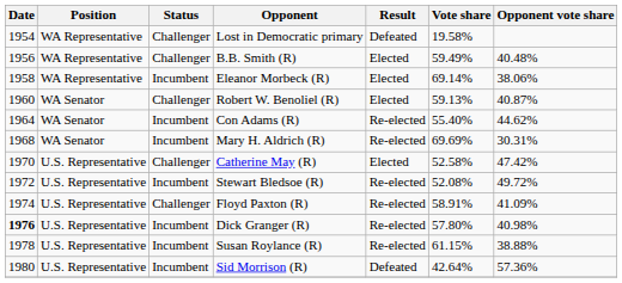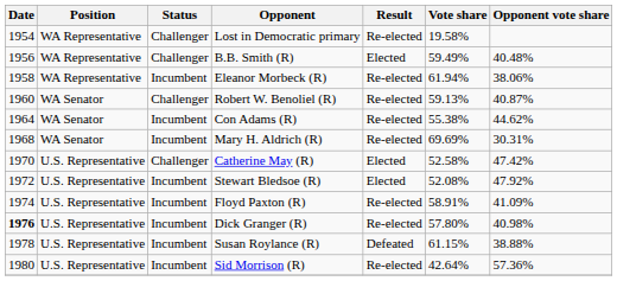 <table class="wikitable">
 <tr>
 <th>Date</th>
 <th>Position</th>
 <th>Status</th>
 <th>Opponent</th>
 <th>Result</th>
 <th>Vote share</th>
 <th>Opponent vote share</th>
 </tr>
 <tr>
 <td>1954</td>
 <td>WA Representative</td>
 <td>Challenger</td>
 <td>Lost in Democratic primary</td>
-<td>Defeated</td>
+<td>Re-elected</td>
 <td>19.58%</td>
 <td></td>
 </tr>
 <tr>
 <td>1956</td>
 <td>WA Representative</td>
 <td>Challenger</td>
 <td>B.B. Smith  (R)</td>
 <td>Elected</td>
 <td>59.49%</td>
 <td>40.48%</td>
 </tr>
 <tr>
 <td>1958</td>
 <td>WA Representative</td>
 <td>Incumbent</td>
 <td>Eleanor Morbeck  (R)</td>
-<td>Elected</td>
-<td>69.14%</td>
+<td>Re-elected</td>
+<td>61.94%</td>
 <td>38.06%</td>
 </tr>
 <tr>
 <td>1960</td>
 <td>WA Senator</td>
 <td>Challenger</td>
 <td>Robert W. Benoliel  (R)</td>
-<td>Elected</td>
+<td>Re-elected</td>
 <td>59.13%</td>
 <td>40.87%</td>
 </tr>
 <tr>
 <td>1964</td>
 <td>WA Senator</td>
 <td>Incumbent</td>
 <td>Con Adams  (R)</td>
 <td>Re-elected</td>
-<td>55.40%</td>
+<td>55.38%</td>
 <td>44.62%</td>
 </tr>
 <tr>
 <td>1968</td>
 <td>WA Senator</td>
 <td>Incumbent</td>
 <td>Mary H. Aldrich  (R)</td>
 <td>Re-elected</td>
 <td>69.69%</td>
 <td>30.31%</td>
 </tr>
 <tr>
 <td>1970</td>
 <td>U.S. Representative</td>
 <td>Challenger</td>
 <td><a href='#'>Catherine May</a> (R)</td>
 <td>Elected</td>
 <td>52.58%</td>
 <td>47.42%</td>
 </tr>
 <tr>
 <td>1972</td>
 <td>U.S. Representative</td>
 <td>Incumbent</td>
 <td>Stewart Bledsoe (R)</td>
-<td>Re-elected</td>
+<td>Elected</td>
 <td>52.08%</td>
-<td>49.72%</td>
+<td>47.92%</td>
 </tr>
 <tr>
 <td>1974</td>
 <td>U.S. Representative</td>
-<td>Challenger</td>
+<td>Incumbent</td>
 <td>Floyd Paxton (R)</td>
 <td>Re-elected</td>
 <td>58.91%</td>
 <td>41.09%</td>
 </tr>
 <tr>
 <td><strong>1976</strong></td>
 <td>U.S. Representative</td>
 <td>Incumbent</td>
 <td>Dick Granger (R)</td>
 <td>Re-elected</td>
 <td>57.80%</td>
 <td>40.98%</td>
 </tr>
 <tr>
 <td>1978</td>
 <td>U.S. Representative</td>
 <td>Incumbent</td>
 <td>Susan Roylance (R)</td>
-<td>Re-elected</td>
+<td>Defeated</td>
 <td>61.15%</td>
 <td>38.88%</td>
 </tr>
 <tr>
 <td>1980</td>
 <td>U.S. Representative</td>
 <td>Incumbent</td>
 <td><a href='#'>Sid Morrison</a> (R)</td>
-<td>Defeated</td>
+<td>Re-elected</td>
 <td>42.64%</td>
 <td>57.36%</td>
 </tr>
 <tr>
 </tr>
 </table>
